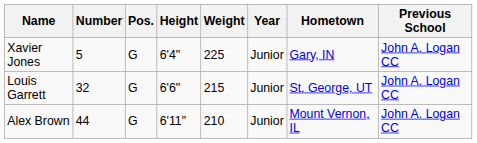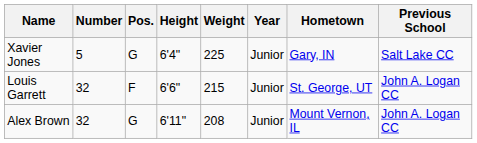 <table class="wikitable sortable" border="1">
 <tr>
 <th>Name</th>
 <th>Number</th>
 <th>Pos.</th>
 <th>Height</th>
 <th>Weight</th>
 <th>Year</th>
 <th>Hometown</th>
 <th class="unsortable">Previous School</th>
 </tr>
 <tr>
 <td sortname>Xavier Jones</td>
 <td>5</td>
 <td>G</td>
 <td>6'4"</td>
 <td>225</td>
 <td>Junior</td>
 <td><a href='#'>Gary, IN</a></td>
-<td><a href='#'>John A. Logan CC</a></td>
+<td><a href='#'>Salt Lake CC</a></td>
 </tr>
 <tr>
 <td sortname>Louis Garrett</td>
 <td>32</td>
-<td>G</td>
+<td>F</td>
 <td>6'6"</td>
 <td>215</td>
 <td>Junior</td>
 <td><a href='#'>St. George, UT</a></td>
 <td><a href='#'>John A. Logan CC</a></td>
 </tr>
 <tr>
 <td sortname>Alex Brown</td>
-<td>44</td>
+<td>32</td>
 <td>G</td>
 <td>6'11"</td>
-<td>210</td>
+<td>208</td>
 <td>Junior</td>
 <td><a href='#'>Mount Vernon, IL</a></td>
 <td><a href='#'>John A. Logan CC</a></td>
 </tr>
 </table>
